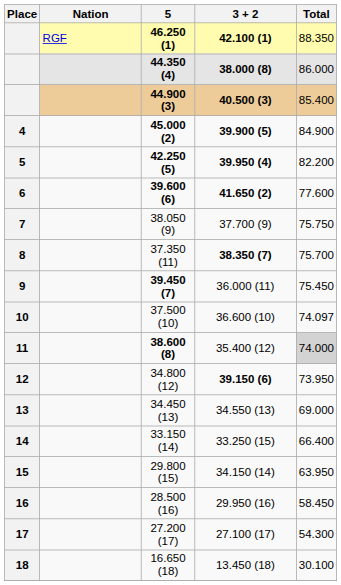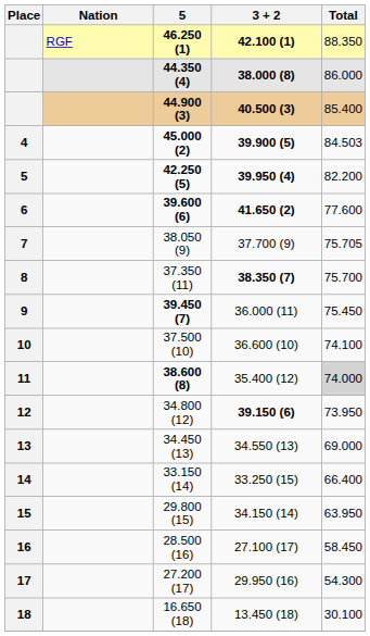 <table class="wikitable sortable" style="text-align:center; font-size:90%">
 <tr>
 <th scope="col" style="width:20px;">Place</th>
 <th ! scope="col" style="width:120px;">Nation</th>
 <th ! scope="col" style="width:60px;">5 </th>
 <th ! scope="col" style="width:120px;">3  + 2 </th>
 <th scope=col>Total</th>
 </tr>
 <tr bgcolor=fffcaf>
 <th scope=row></th>
 <td align=left><a href='#'>RGF</a></td>
 <td><strong>46.250 (1)</strong></td>
 <td><strong>42.100 (1)</strong></td>
 <td>88.350</td>
 </tr>
 <tr bgcolor=e5e5e5>
 <th scope=row></th>
 <td align=left></td>
 <td><strong>44.350 (4)</strong></td>
 <td><strong>38.000 (8)</strong></td>
 <td>86.000</td>
 </tr>
 <tr bgcolor=eecc99>
 <th scope=row></th>
 <td align=left></td>
 <td><strong>44.900 (3)</strong></td>
 <td><strong>40.500 (3)</strong></td>
 <td>85.400</td>
 </tr>
 <tr>
 <th scope=row>4</th>
 <td align=left></td>
 <td><strong>45.000 (2)</strong></td>
 <td><strong>39.900 (5)</strong></td>
-<td>84.900</td>
+<td>84.503</td>
 </tr>
 <tr>
 <th scope=row>5</th>
 <td align=left></td>
 <td><strong>42.250 (5)</strong></td>
 <td><strong>39.950 (4)</strong></td>
 <td>82.200</td>
 </tr>
 <tr>
 <th scope=row>6</th>
 <td align=left></td>
 <td><strong>39.600 (6)</strong></td>
 <td><strong>41.650 (2)</strong></td>
 <td>77.600</td>
 </tr>
 <tr>
 <th scope=row>7</th>
 <td align=left></td>
 <td>38.050 (9)</td>
 <td>37.700 (9)</td>
-<td>75.750</td>
+<td>75.705</td>
 </tr>
 <tr>
 <th scope=row>8</th>
 <td align=left></td>
 <td>37.350 (11)</td>
 <td><strong>38.350 (7)</strong></td>
 <td>75.700</td>
 </tr>
 <tr>
 <th scope=row>9</th>
 <td align=left></td>
 <td><strong>39.450 (7)</strong></td>
 <td>36.000 (11)</td>
 <td>75.450</td>
 </tr>
 <tr>
 <th scope=row>10</th>
 <td align=left></td>
 <td>37.500 (10)</td>
 <td>36.600 (10)</td>
-<td>74.097</td>
+<td>74.100</td>
 </tr>
 <tr>
 <th scope=row>11</th>
 <td align=left></td>
 <td><strong>38.600 (8)</strong></td>
 <td>35.400 (12)</td>
 <td style="background: lightgrey;">74.000</td>
 </tr>
 <tr>
 <th scope=row>12</th>
 <td align=left></td>
 <td>34.800 (12)</td>
 <td><strong>39.150 (6)</strong></td>
 <td>73.950</td>
 </tr>
 <tr>
 <th scope=row>13</th>
 <td align=left></td>
 <td>34.450 (13)</td>
 <td>34.550 (13)</td>
 <td>69.000</td>
 </tr>
 <tr>
 <th scope=row>14</th>
 <td align=left></td>
 <td>33.150 (14)</td>
 <td>33.250 (15)</td>
 <td>66.400</td>
 </tr>
 <tr>
 <th scope=row>15</th>
 <td align=left></td>
 <td>29.800 (15)</td>
 <td>34.150 (14)</td>
 <td>63.950</td>
 </tr>
 <tr>
 <th scope=row>16</th>
 <td align=left></td>
 <td>28.500 (16)</td>
-<td>29.950 (16)</td>
+<td>27.100 (17)</td>
 <td>58.450</td>
 </tr>
 <tr>
 <th scope=row>17</th>
 <td align=left></td>
 <td>27.200 (17)</td>
-<td>27.100 (17)</td>
+<td>29.950 (16)</td>
 <td>54.300</td>
 </tr>
 <tr>
 <th scope=row>18</th>
 <td align=left></td>
 <td>16.650 (18)</td>
 <td>13.450 (18)</td>
 <td>30.100</td>
 </tr>
 <tr>
 </tr>
 </table>
